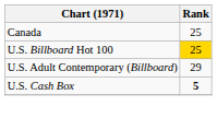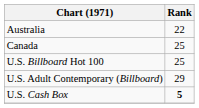 <table class="wikitable sortable">
 <tr>
 <th>Chart (1971)</th>
 <th style="text-align:center;">Rank</th>
+</tr>
+<tr>
+<td>Australia</td>
+<td style="text-align:center;">22</td>
 </tr>
 <tr>
 <td>Canada</td>
 <td style="text-align:center;">25</td>
 </tr>
 <tr>
 <td>U.S. <em>Billboard</em> Hot 100</td>
-<td style="background: gold; text-align:center;">25</td>
+<td style="text-align:center;">25</td>
 </tr>
 <tr>
 <td>U.S. Adult Contemporary (<em>Billboard</em>)</td>
 <td style="text-align:center;">29</td>
 </tr>
 <tr>
 <td>U.S. <em>Cash Box</em></td>
 <td style="text-align:center;"><strong>5</strong></td>
 </tr>
 <tr>
 </tr>
 </table>
